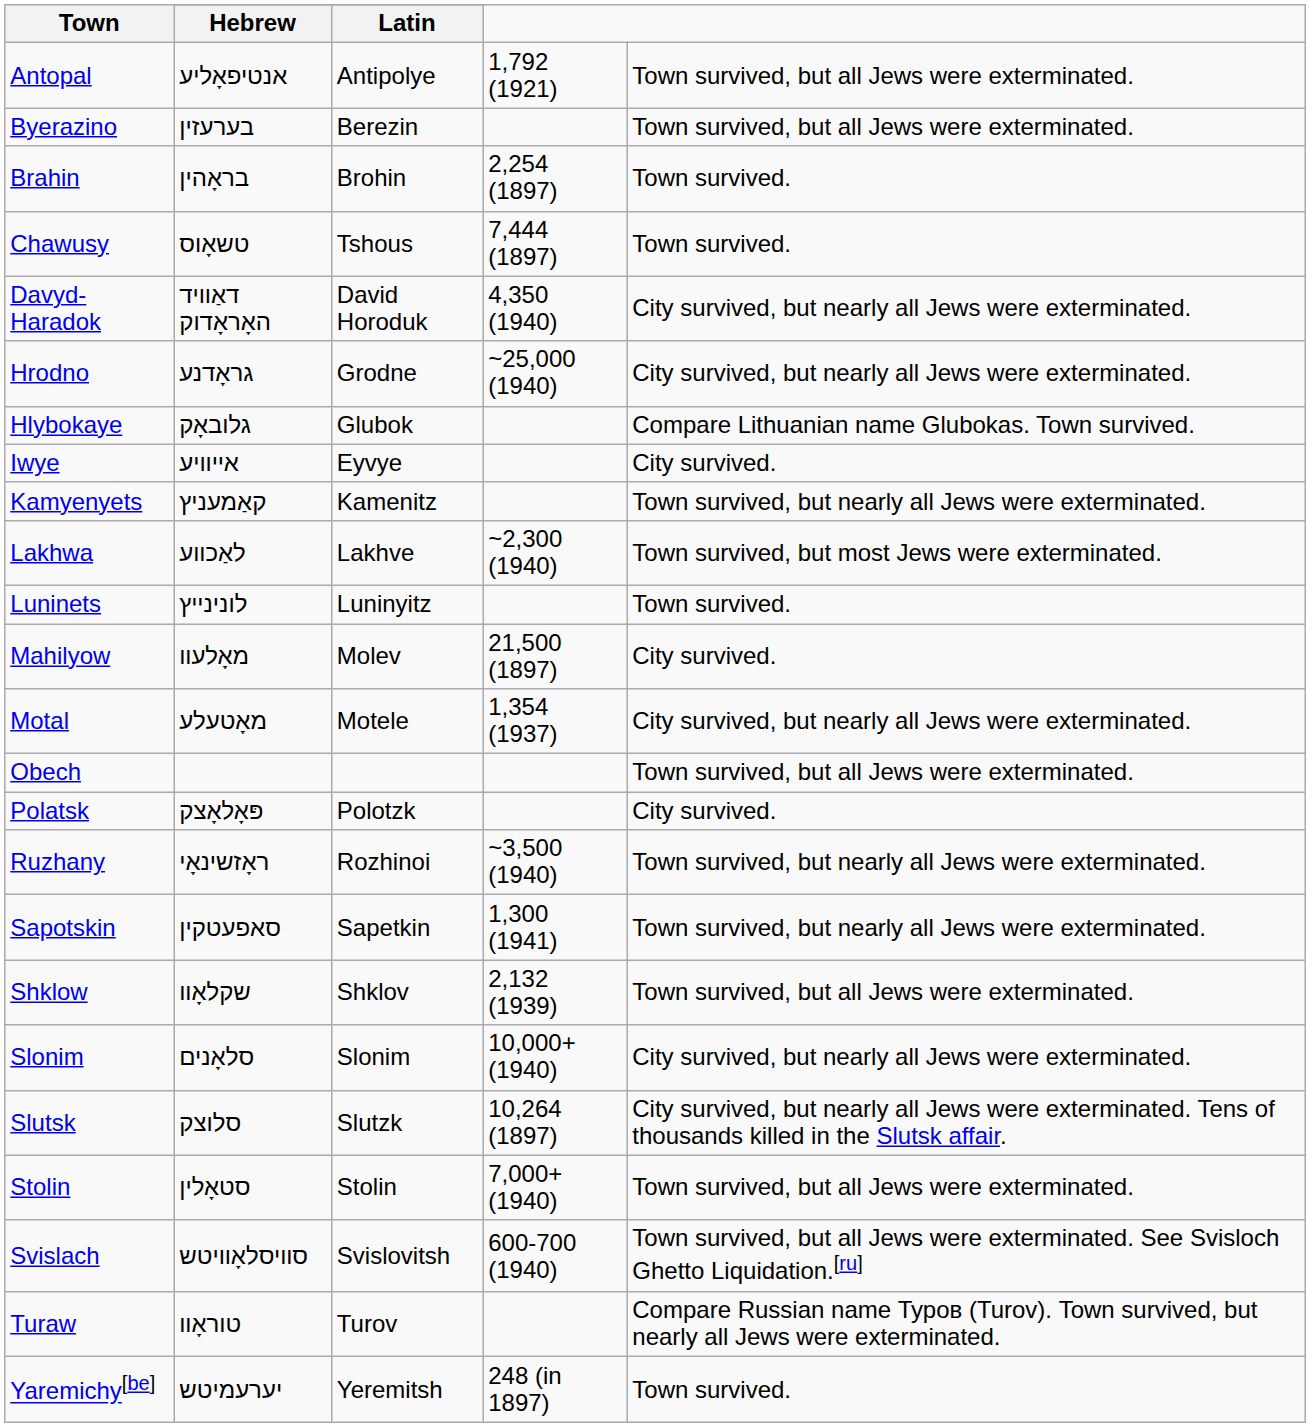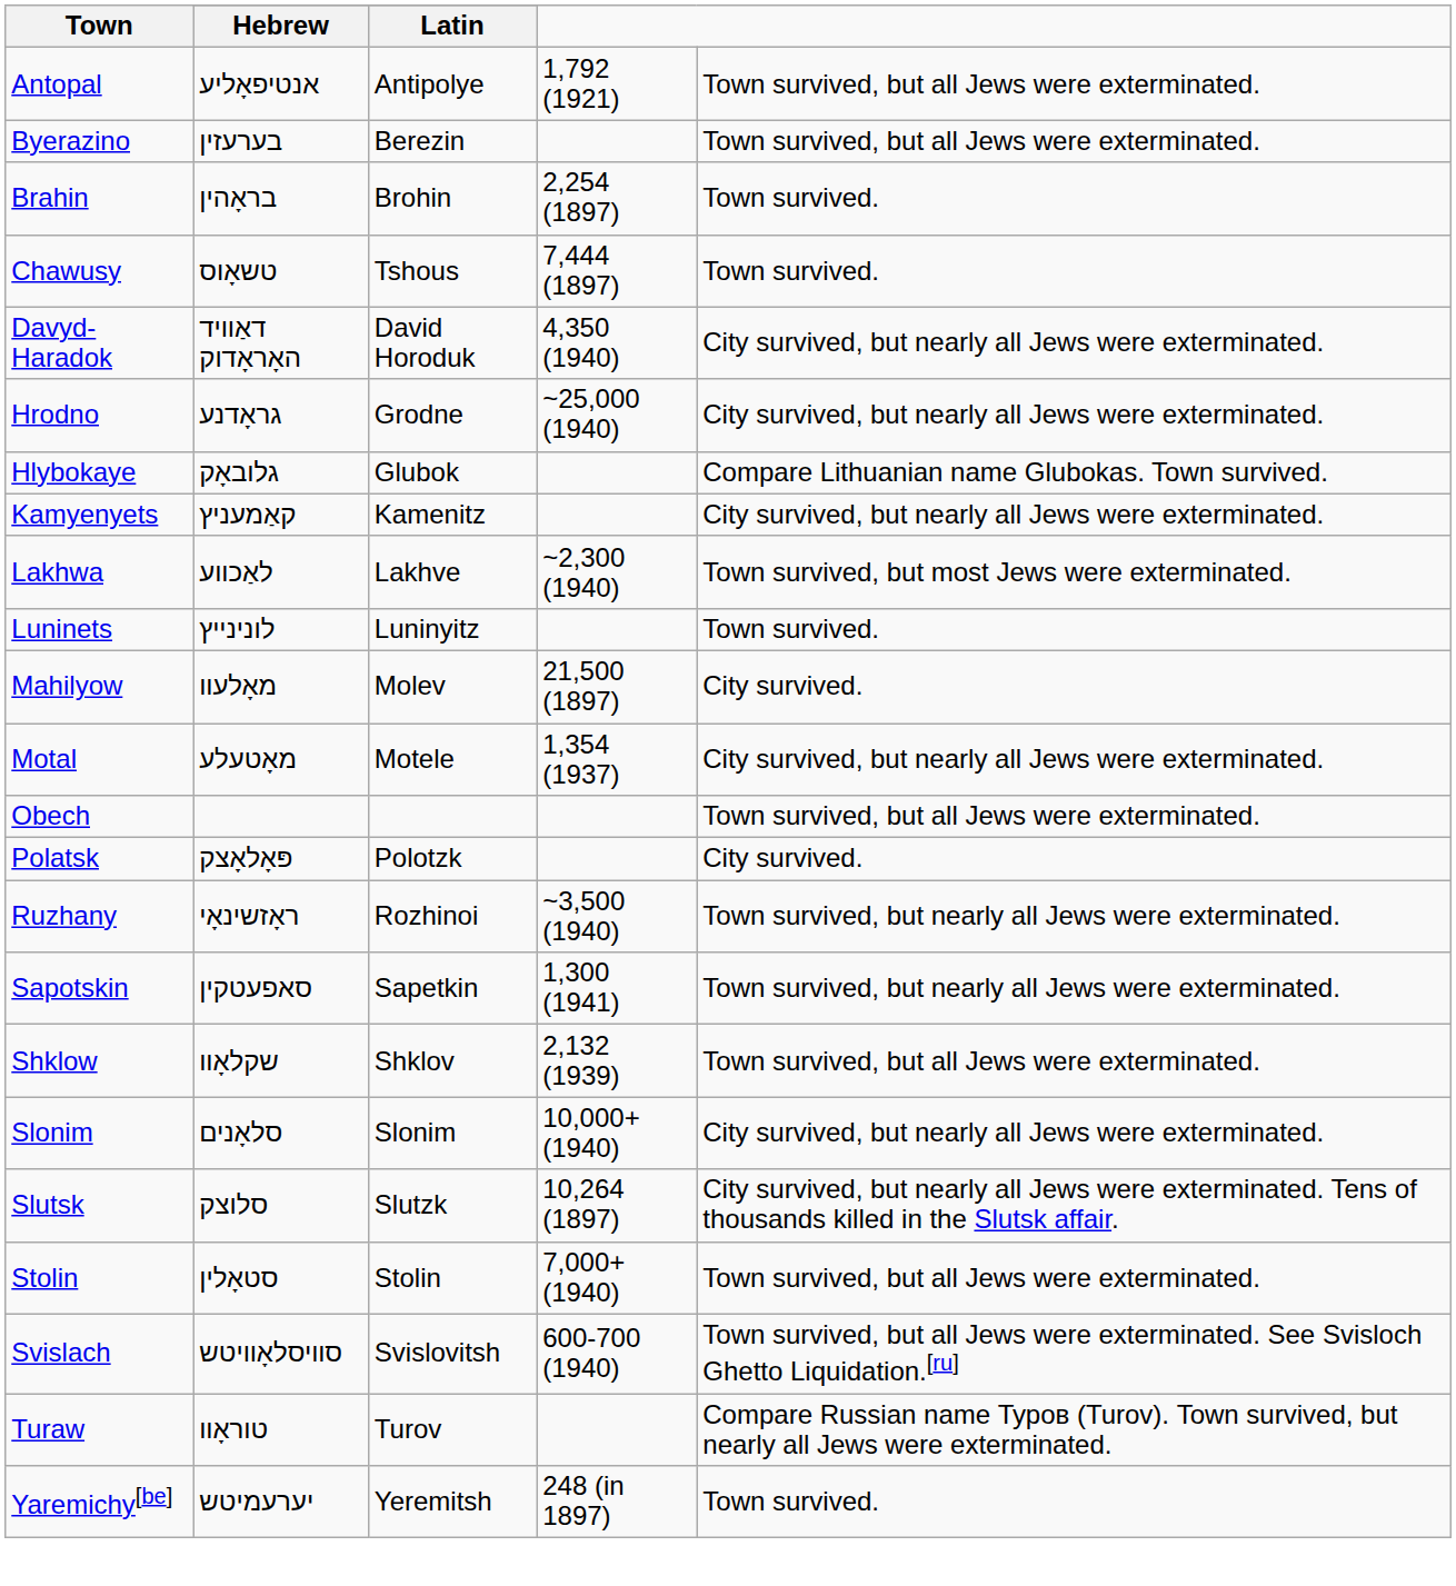 <table class="wikitable sortable">
 <tr>
 <th rowspan="2">Town</th>
 </tr>
 <tr>
 <th>Hebrew</th>
 <th>Latin</th>
 </tr>
 <tr>
 <td><a href='#'>Antopal</a></td>
 <td>אנטיפאָליע</td>
 <td>Antipolye</td>
 <td>1,792 (1921)</td>
 <td>Town survived, but all Jews were exterminated.</td>
 </tr>
 <tr>
 <td><a href='#'>Byerazino</a></td>
 <td>בערעזין</td>
 <td>Berezin</td>
 <td></td>
 <td>Town survived, but all Jews were exterminated.</td>
 </tr>
 <tr>
 <td><a href='#'>Brahin</a></td>
 <td>בראָהין</td>
 <td>Brohin</td>
 <td>2,254 (1897)</td>
 <td>Town survived.</td>
 </tr>
 <tr>
 <td><a href='#'>Chawusy</a></td>
 <td>טשאָוס</td>
 <td>Tshous</td>
 <td>7,444 (1897)</td>
 <td>Town survived.</td>
 </tr>
 <tr>
 <td><a href='#'>Davyd-Haradok</a></td>
 <td>דאַװיד האָראָדוק</td>
 <td>David Horoduk</td>
 <td>4,350 (1940)</td>
 <td>City survived, but nearly all Jews were exterminated.</td>
 </tr>
 <tr>
 <td><a href='#'>Hrodno</a></td>
 <td>גראָדנע</td>
 <td>Grodne</td>
 <td>~25,000 (1940)</td>
 <td>City survived, but nearly all Jews were exterminated.</td>
 </tr>
 <tr>
 <td><a href='#'>Hlybokaye</a></td>
 <td>גלובאָק</td>
 <td>Glubok</td>
 <td></td>
 <td>Compare Lithuanian name Glubokas. Town survived.</td>
 </tr>
 <tr>
-<td><a href='#'>Iwye</a></td>
-<td>אײװיע</td>
-<td>Eyvye</td>
-<td></td>
-<td>City survived.</td>
-</tr>
-<tr>
 <td><a href='#'>Kamyenyets</a></td>
 <td>קאַמעניץ</td>
 <td>Kamenitz</td>
 <td></td>
-<td>Town survived, but nearly all Jews were exterminated.</td>
+<td>City survived, but nearly all Jews were exterminated.</td>
 </tr>
 <tr>
 <td><a href='#'>Lakhwa</a></td>
 <td>לאַכװע</td>
 <td>Lakhve</td>
 <td>~2,300 (1940)</td>
 <td>Town survived, but most Jews were exterminated.</td>
 </tr>
 <tr>
 <td><a href='#'>Luninets</a></td>
 <td>לונינײץ</td>
 <td>Luninyitz</td>
 <td></td>
 <td>Town survived.</td>
 </tr>
 <tr>
 <td><a href='#'>Mahilyow</a></td>
 <td>מאָלעװ</td>
 <td>Molev</td>
 <td>21,500 (1897)</td>
 <td>City survived.</td>
 </tr>
 <tr>
 <td><a href='#'>Motal</a></td>
 <td>מאָטעלע</td>
 <td>Motele</td>
 <td>1,354 (1937)</td>
 <td>City survived, but nearly all Jews were exterminated.</td>
 </tr>
 <tr>
 <td><a href='#'>Obech</a></td>
 <td></td>
 <td></td>
 <td></td>
 <td>Town survived, but all Jews were exterminated.</td>
 </tr>
 <tr>
 <td><a href='#'>Polatsk</a></td>
 <td>פּאָלאָצק</td>
 <td>Polotzk</td>
 <td></td>
 <td>City survived.</td>
 </tr>
 <tr>
 <td><a href='#'>Ruzhany</a></td>
 <td>ראָזשינאָי</td>
 <td>Rozhinoi</td>
 <td>~3,500 (1940)</td>
 <td>Town survived, but nearly all Jews were exterminated.</td>
 </tr>
 <tr>
 <td><a href='#'>Sapotskin</a></td>
 <td>סאפעטקין</td>
 <td>Sapetkin</td>
 <td>1,300 (1941)</td>
 <td>Town survived, but nearly all Jews were exterminated.</td>
 </tr>
 <tr>
 <td><a href='#'>Shklow</a></td>
 <td>שקלאָװ</td>
 <td>Shklov</td>
 <td>2,132 (1939)</td>
 <td>Town survived, but all Jews were exterminated.</td>
 </tr>
 <tr>
 <td><a href='#'>Slonim</a></td>
 <td>סלאָנים</td>
 <td>Slonim</td>
 <td>10,000+ (1940)</td>
 <td>City survived, but nearly all Jews were exterminated.</td>
 </tr>
 <tr>
 <td><a href='#'>Slutsk</a></td>
 <td>סלוצק</td>
 <td>Slutzk</td>
 <td>10,264 (1897)</td>
 <td>City survived, but nearly all Jews were exterminated. Tens of thousands killed in the <a href='#'>Slutsk affair</a>.</td>
 </tr>
 <tr>
 <td><a href='#'>Stolin</a></td>
 <td>סטאָלין</td>
 <td>Stolin</td>
 <td>7,000+ (1940)</td>
 <td>Town survived, but all Jews were exterminated.</td>
 </tr>
 <tr>
 <td><a href='#'>Svislach</a></td>
 <td>סװיסלאָװיטש</td>
 <td>Svislovitsh</td>
 <td>600-700 (1940)</td>
 <td>Town survived, but all Jews were exterminated. See Svisloch Ghetto <sup></sup>Liquidation.<sup>[<a href='#'>ru</a>]</sup></td>
 </tr>
 <tr>
 <td><a href='#'>Turaw</a></td>
 <td>טוראָװ</td>
 <td>Turov</td>
 <td></td>
 <td>Compare Russian name Туров (Turov). Town survived, but nearly all Jews were exterminated.</td>
 </tr>
 <tr>
 <td><a href='#'>Yaremichy</a><sup>[<a href='#'>be</a>]</sup></td>
 <td>יערעמיטש</td>
 <td>Yeremitsh</td>
 <td>248 (in 1897) </td>
 <td>Town survived.</td>
 </tr>
 </table>
